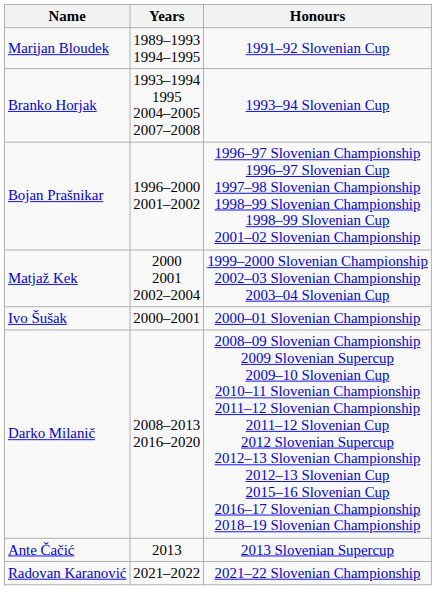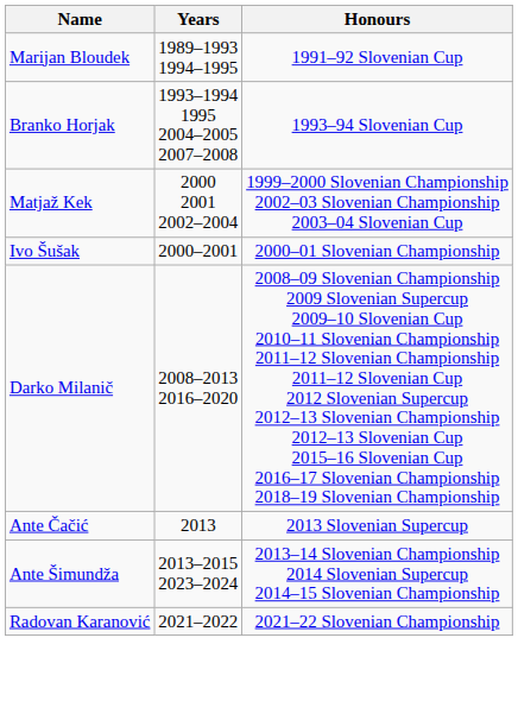 <table class="wikitable" style="text-align: center;">
 <tr>
 <th>Name</th>
 <th>Years</th>
 <th>Honours</th>
 </tr>
 <tr>
 <td align="left"><a href='#'>Marijan Bloudek</a></td>
 <td>1989–1993<br>1994–1995</td>
 <td><a href='#'>1991–92 Slovenian Cup</a></td>
 </tr>
 <tr>
 <td align="left"><a href='#'>Branko Horjak</a></td>
 <td>1993–1994<br>1995<br>2004–2005<br>2007–2008</td>
 <td><a href='#'>1993–94 Slovenian Cup</a></td>
-</tr>
-<tr>
-<td align="left"><a href='#'>Bojan Prašnikar</a></td>
-<td>1996–2000<br>2001–2002</td>
-<td><a href='#'>1996–97 Slovenian Championship</a><br><a href='#'>1996–97 Slovenian Cup</a><br><a href='#'>1997–98 Slovenian Championship</a><br><a href='#'>1998–99 Slovenian Championship</a><br><a href='#'>1998–99 Slovenian Cup</a><br><a href='#'>2001–02 Slovenian Championship</a></td>
 </tr>
 <tr>
 <td align="left"><a href='#'>Matjaž Kek</a></td>
 <td>2000<br>2001<br>2002–2004</td>
 <td><a href='#'>1999–2000 Slovenian Championship</a><br><a href='#'>2002–03 Slovenian Championship</a><br><a href='#'>2003–04 Slovenian Cup</a></td>
 </tr>
 <tr>
 <td align="left"><a href='#'>Ivo Šušak</a></td>
 <td>2000–2001</td>
 <td><a href='#'>2000–01 Slovenian Championship</a></td>
 </tr>
 <tr>
 <td align="left"><a href='#'>Darko Milanič</a></td>
 <td>2008–2013<br>2016–2020</td>
 <td><a href='#'>2008–09 Slovenian Championship</a><br><a href='#'>2009 Slovenian Supercup</a><br><a href='#'>2009–10 Slovenian Cup</a><br><a href='#'>2010–11 Slovenian Championship</a><br><a href='#'>2011–12 Slovenian Championship</a><br><a href='#'>2011–12 Slovenian Cup</a><br><a href='#'>2012 Slovenian Supercup</a><br><a href='#'>2012–13 Slovenian Championship</a><br><a href='#'>2012–13 Slovenian Cup</a><br><a href='#'>2015–16 Slovenian Cup</a><br><a href='#'>2016–17 Slovenian Championship</a><br><a href='#'>2018–19 Slovenian Championship</a></td>
 </tr>
 <tr>
 <td align="left"><a href='#'>Ante Čačić</a></td>
 <td>2013</td>
 <td><a href='#'>2013 Slovenian Supercup</a></td>
 </tr>
 <tr>
+<td align="left"><a href='#'>Ante Šimundža</a></td>
+<td>2013–2015<br>2023–2024</td>
+<td><a href='#'>2013–14 Slovenian Championship</a><br><a href='#'>2014 Slovenian Supercup</a><br><a href='#'>2014–15 Slovenian Championship</a></td>
+</tr>
+<tr>
 <td align="left"><a href='#'>Radovan Karanović</a></td>
 <td>2021–2022</td>
 <td><a href='#'>2021–22 Slovenian Championship</a></td>
 </tr>
 </table>
